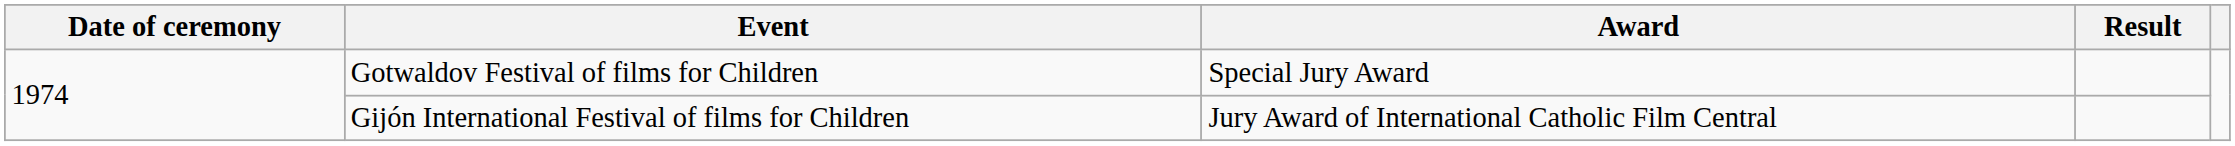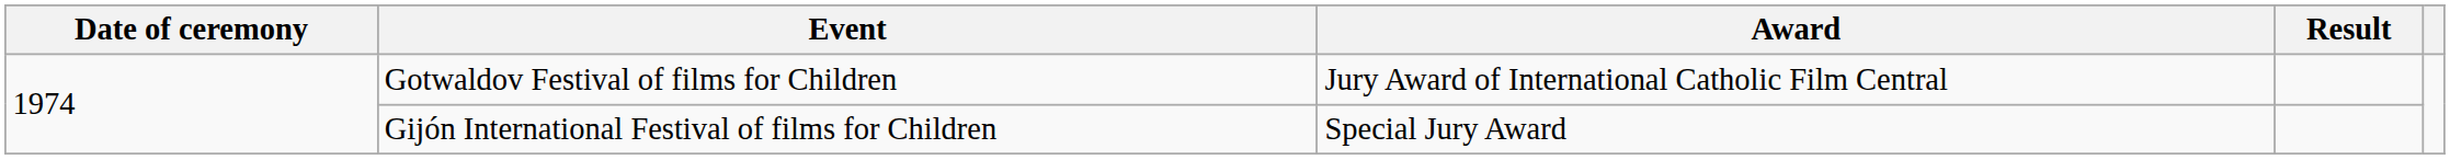 <table class="wikitable sortable" style="width: 99%;">
 <tr>
 <th scope="col">Date of ceremony</th>
 <th scope="col">Event</th>
 <th scope="col">Award</th>
 <th scope="col">Result</th>
 <th scope="col" class="unsortable"></th>
 </tr>
 <tr>
 <td rowspan="2">1974</td>
 <td>Gotwaldov Festival of films for Children</td>
-<td>Special Jury Award</td>
+<td>Jury Award of International Catholic Film Central</td>
 <td></td>
 <td rowspan="2"></td>
 </tr>
 <tr>
 <td>Gijón International Festival of films for Children</td>
-<td>Jury Award of International Catholic Film Central</td>
+<td>Special Jury Award</td>
 <td></td>
 </tr>
 </table>
